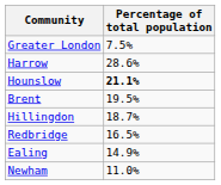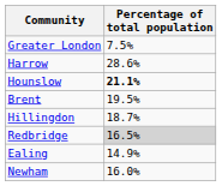 <table class="wikitable", font-size:88%;">
 <tr>
 <th>Community</th>
 <th>Percentage of<br>total population</th>
 </tr>
 <tr>
 <td><a href='#'>Greater London</a></td>
 <td>7.5%</td>
 </tr>
 <tr>
 <td><a href='#'>Harrow</a></td>
 <td>28.6%</td>
 </tr>
 <tr>
 <td><a href='#'>Hounslow</a></td>
 <td><strong>21.1%</strong></td>
 </tr>
 <tr>
 <td><a href='#'>Brent</a></td>
 <td>19.5%</td>
 </tr>
 <tr>
 <td><a href='#'>Hillingdon</a></td>
 <td>18.7%</td>
 </tr>
 <tr>
 <td><a href='#'>Redbridge</a></td>
-<td>16.5%</td>
+<td style="background: lightgrey;">16.5%</td>
 </tr>
 <tr>
 <td><a href='#'>Ealing</a></td>
 <td>14.9%</td>
 </tr>
 <tr>
 <td><a href='#'>Newham</a></td>
-<td>11.0%</td>
+<td>16.0%</td>
 </tr>
 </table>
